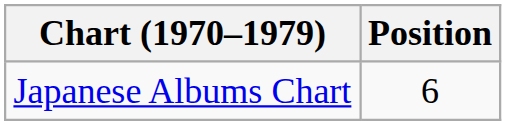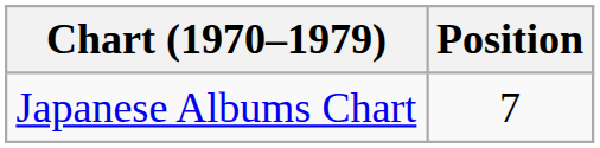 <table class="wikitable" style="text-align:center;">
 <tr>
 <th>Chart (1970–1979)</th>
 <th>Position</th>
 </tr>
 <tr>
 <td align="left"><a href='#'>Japanese Albums Chart</a></td>
-<td>6</td>
+<td>7</td>
 </tr>
 </table>
